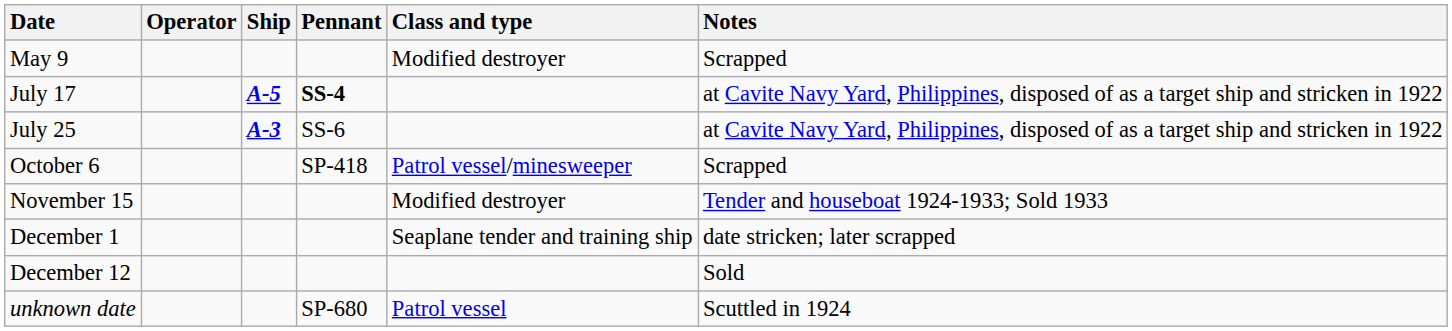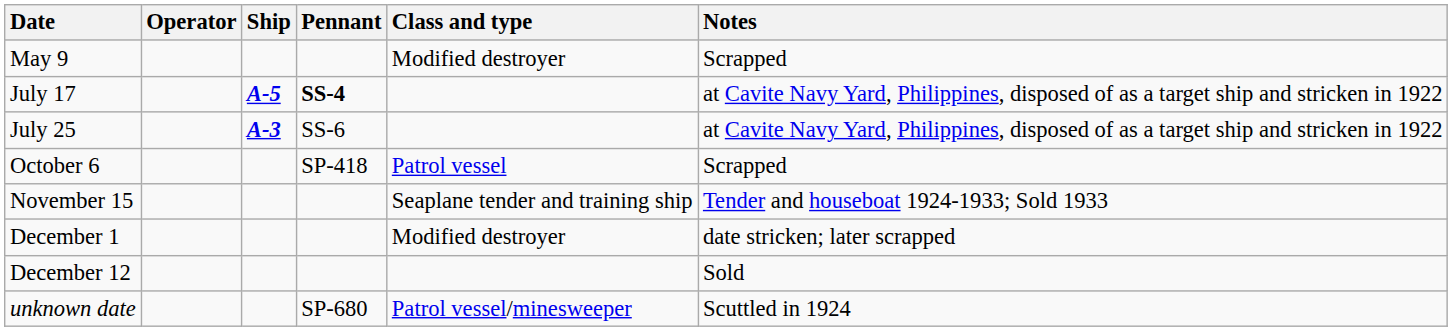 <table class="wikitable nowraplinks">
 <tr>
 <th style="text-align: left">Date</th>
 <th style="text-align: left">Operator</th>
 <th style="text-align: left">Ship</th>
 <th style="text-align: left">Pennant</th>
 <th style="text-align: left">Class and type</th>
 <th style="text-align: left">Notes</th>
 </tr>
 <tr>
 <td>May 9</td>
 <td></td>
 <td><strong></strong></td>
 <td></td>
 <td>Modified  destroyer</td>
 <td>Scrapped</td>
 </tr>
 <tr ---->
 <td>July 17</td>
 <td></td>
 <td><a href='#'><strong><em>A-5</em></strong></a></td>
 <td><strong>SS-4</strong></td>
 <td></td>
 <td>at <a href='#'>Cavite Navy Yard</a>, <a href='#'>Philippines</a>, disposed of as a target ship and stricken in 1922 </td>
 </tr>
 <tr ---->
 <td>July 25</td>
 <td></td>
 <td><a href='#'><strong><em>A-3</em></strong></a></td>
 <td>SS-6</td>
 <td></td>
 <td>at <a href='#'>Cavite Navy Yard</a>, <a href='#'>Philippines</a>, disposed of as a target ship and stricken in 1922 </td>
 </tr>
 <tr>
 <td>October 6</td>
 <td></td>
 <td><strong></strong></td>
 <td>SP-418</td>
-<td><a href='#'>Patrol vessel</a>/<a href='#'>minesweeper</a></td>
+<td><a href='#'>Patrol vessel</a></td>
 <td>Scrapped</td>
 </tr>
 <tr>
 <td>November 15</td>
 <td></td>
 <td><strong></strong></td>
 <td></td>
-<td>Modified  destroyer</td>
+<td>Seaplane tender and training ship</td>
 <td><a href='#'>Tender</a> and <a href='#'>houseboat</a> 1924-1933; Sold 1933</td>
 </tr>
 <tr>
 <td>December 1</td>
 <td></td>
 <td><strong></strong></td>
 <td></td>
-<td>Seaplane tender and training ship</td>
+<td>Modified  destroyer</td>
 <td>date stricken; later scrapped</td>
 </tr>
 <tr>
 <td>December 12</td>
 <td></td>
 <td><strong></strong></td>
 <td></td>
 <td></td>
 <td>Sold</td>
 </tr>
 <tr>
 <td><em>unknown date</em></td>
 <td></td>
 <td><strong></strong></td>
 <td>SP-680</td>
-<td><a href='#'>Patrol vessel</a></td>
+<td><a href='#'>Patrol vessel</a>/<a href='#'>minesweeper</a></td>
 <td>Scuttled in 1924</td>
 </tr>
 </table>
